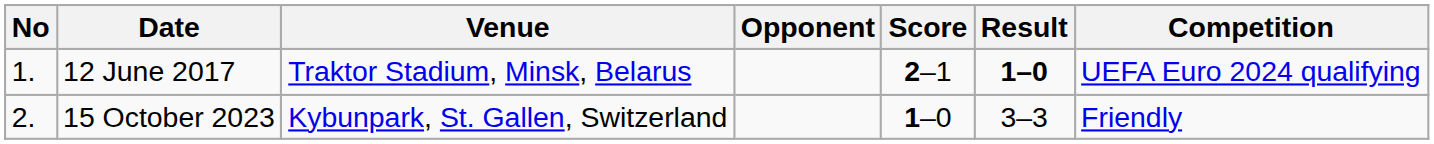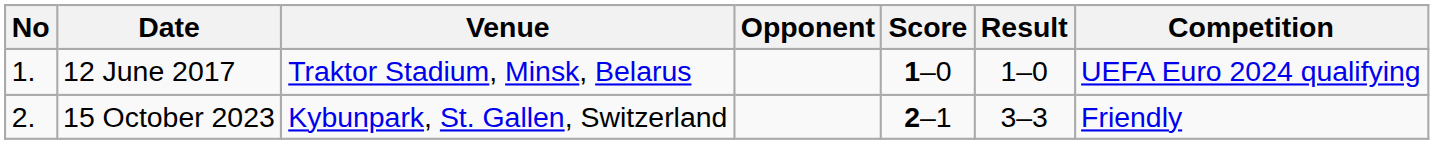 <table class="wikitable" style="font-size:85%;">
 <tr>
 <th>No</th>
 <th>Date</th>
 <th>Venue</th>
 <th>Opponent</th>
 <th>Score</th>
 <th>Result</th>
 <th>Competition</th>
 </tr>
 <tr>
 <td>1.</td>
 <td>12 June 2017</td>
 <td><a href='#'>Traktor Stadium</a>, <a href='#'>Minsk</a>, <a href='#'>Belarus</a></td>
 <td></td>
-<td align=center><strong>2</strong>–1</td>
-<td align=center><strong>1–0</strong></td>
+<td align=center><strong>1</strong>–0</td>
+<td align=center>1–0</td>
 <td><a href='#'>UEFA Euro 2024 qualifying</a></td>
 </tr>
 <tr>
 <td>2.</td>
 <td>15 October 2023</td>
 <td><a href='#'>Kybunpark</a>, <a href='#'>St. Gallen</a>, Switzerland</td>
 <td></td>
-<td align=center><strong>1</strong>–0</td>
+<td align=center><strong>2</strong>–1</td>
 <td align=center>3–3</td>
 <td><a href='#'>Friendly</a></td>
 </tr>
 </table>
